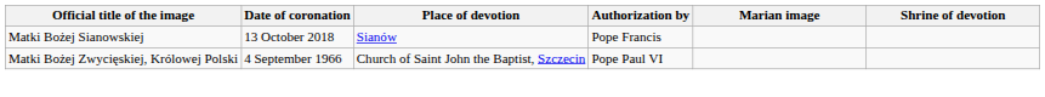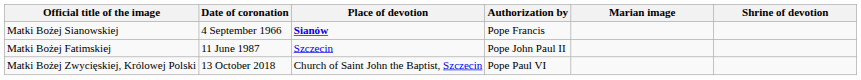 <table class="wikitable sortable">
 <tr>
 <th>Official title of the image</th>
 <th data-sort-type="date">Date of coronation</th>
 <th>Place of devotion</th>
 <th>Authorization by</th>
 <th width=200px class=unsortable>Marian image</th>
 <th width=200px class=unsortable>Shrine of devotion</th>
 </tr>
 <tr>
 <td>Matki Bożej Sianowskiej</td>
-<td>13 October 2018</td>
-<td><a href='#'>Sianów</a></td>
+<td>4 September 1966</td>
+<td><strong><a href='#'>Sianów</a></strong></td>
 <td>Pope Francis</td>
 <td></td>
 <td></td>
 </tr>
 <tr>
+<td>Matki Bożej Fatimskiej</td>
+<td>11 June 1987</td>
+<td><a href='#'>Szczecin</a></td>
+<td>Pope John Paul II</td>
+<td></td>
+<td></td>
+</tr>
+<tr>
 <td>Matki Bożej Zwycięskiej, Królowej Polski</td>
-<td>4 September 1966</td>
+<td>13 October 2018</td>
 <td>Church of Saint John the Baptist, <a href='#'>Szczecin</a></td>
 <td>Pope Paul VI</td>
 <td></td>
 <td></td>
 </tr>
 </table>
